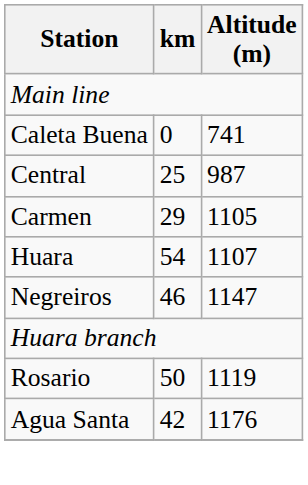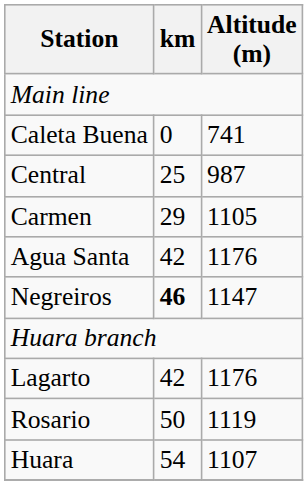 <table class="wikitable">
 <tr>
 <th>Station</th>
 <th>km</th>
 <th>Altitude<br>(m)</th>
 </tr>
 <tr>
 <td colspan="3"><em>Main line</em></td>
 </tr>
 <tr>
 <td>Caleta Buena</td>
 <td>0</td>
 <td>741</td>
 </tr>
 <tr>
 <td>Central</td>
 <td>25</td>
 <td>987</td>
 </tr>
 <tr>
 <td>Carmen</td>
 <td>29</td>
 <td>1105</td>
 </tr>
 <tr>
-<td>Huara</td>
-<td>54</td>
-<td>1107</td>
+<td>Agua Santa</td>
+<td>42</td>
+<td>1176</td>
 </tr>
 <tr>
 <td>Negreiros</td>
-<td>46</td>
+<td><strong>46</strong></td>
 <td>1147</td>
 </tr>
 <tr>
 <td colspan="3"><em>Huara branch</em></td>
+</tr>
+<tr>
+<td>Lagarto</td>
+<td>42</td>
+<td>1176</td>
 </tr>
 <tr>
 <td>Rosario</td>
 <td>50</td>
 <td>1119</td>
 </tr>
 <tr>
-<td>Agua Santa</td>
-<td>42</td>
-<td>1176</td>
+<td>Huara</td>
+<td>54</td>
+<td>1107</td>
 </tr>
 <tr>
 </tr>
 </table>
